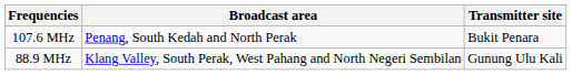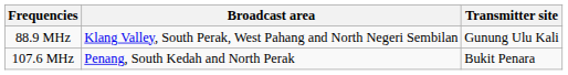 <table class="wikitable sortable">
 <tr>
 <th>Frequencies</th>
 <th>Broadcast area</th>
 <th>Transmitter site</th>
 </tr>
 <tr>
+<td style="text-align:center;">88.9 MHz</td>
+<td><a href='#'>Klang Valley</a>, South Perak, West Pahang and North Negeri Sembilan</td>
+<td>Gunung Ulu Kali</td>
+</tr>
+<tr>
 <td style="text-align:center;">107.6 MHz</td>
 <td><a href='#'>Penang</a>, South Kedah and North Perak</td>
 <td>Bukit Penara</td>
 </tr>
-<tr>
-<td style="text-align:center;">88.9 MHz</td>
-<td><a href='#'>Klang Valley</a>, South Perak, West Pahang and North Negeri Sembilan</td>
-<td>Gunung Ulu Kali</td>
-</tr>
 </table>
